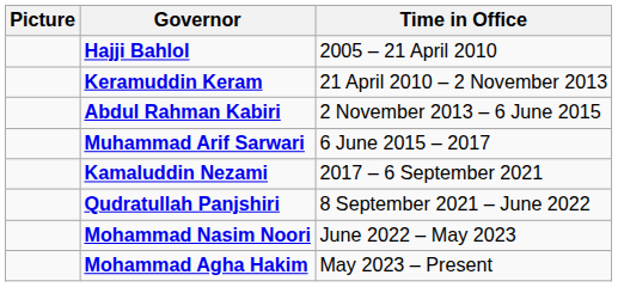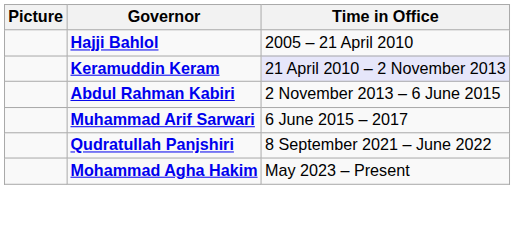 <table class="wikitable">
 <tr>
 <th>Picture</th>
 <th>Governor</th>
 <th>Time in Office</th>
 </tr>
 <tr>
 <td></td>
 <td><strong><a href='#'>Hajji Bahlol</a></strong></td>
 <td>2005 – 21 April 2010</td>
 </tr>
 <tr>
 <td></td>
 <td><strong><a href='#'>Keramuddin Keram</a> </strong></td>
-<td>21 April 2010 – 2 November 2013</td>
+<td style="background: lavender;">21 April 2010 – 2 November 2013</td>
 </tr>
 <tr>
 <td></td>
 <td><strong><a href='#'>Abdul Rahman Kabiri</a></strong></td>
 <td>2 November 2013 – 6 June 2015</td>
 </tr>
 <tr>
 <td></td>
 <td><strong><a href='#'>Muhammad Arif Sarwari</a></strong></td>
 <td>6 June 2015 – 2017</td>
 </tr>
 <tr>
 <td></td>
-<td><strong><a href='#'>Kamaluddin Nezami</a></strong></td>
-<td>2017 – 6 September 2021</td>
-</tr>
-<tr>
-<td></td>
 <td><strong><a href='#'>Qudratullah Panjshiri</a></strong></td>
 <td>8 September 2021 – June 2022</td>
-</tr>
-<tr>
-<td></td>
-<td><strong><a href='#'>Mohammad Nasim Noori</a></strong></td>
-<td>June 2022 – May 2023</td>
 </tr>
 <tr>
 <td></td>
 <td><strong><a href='#'>Mohammad Agha Hakim</a></strong></td>
 <td>May 2023 – Present</td>
 </tr>
 </table>
